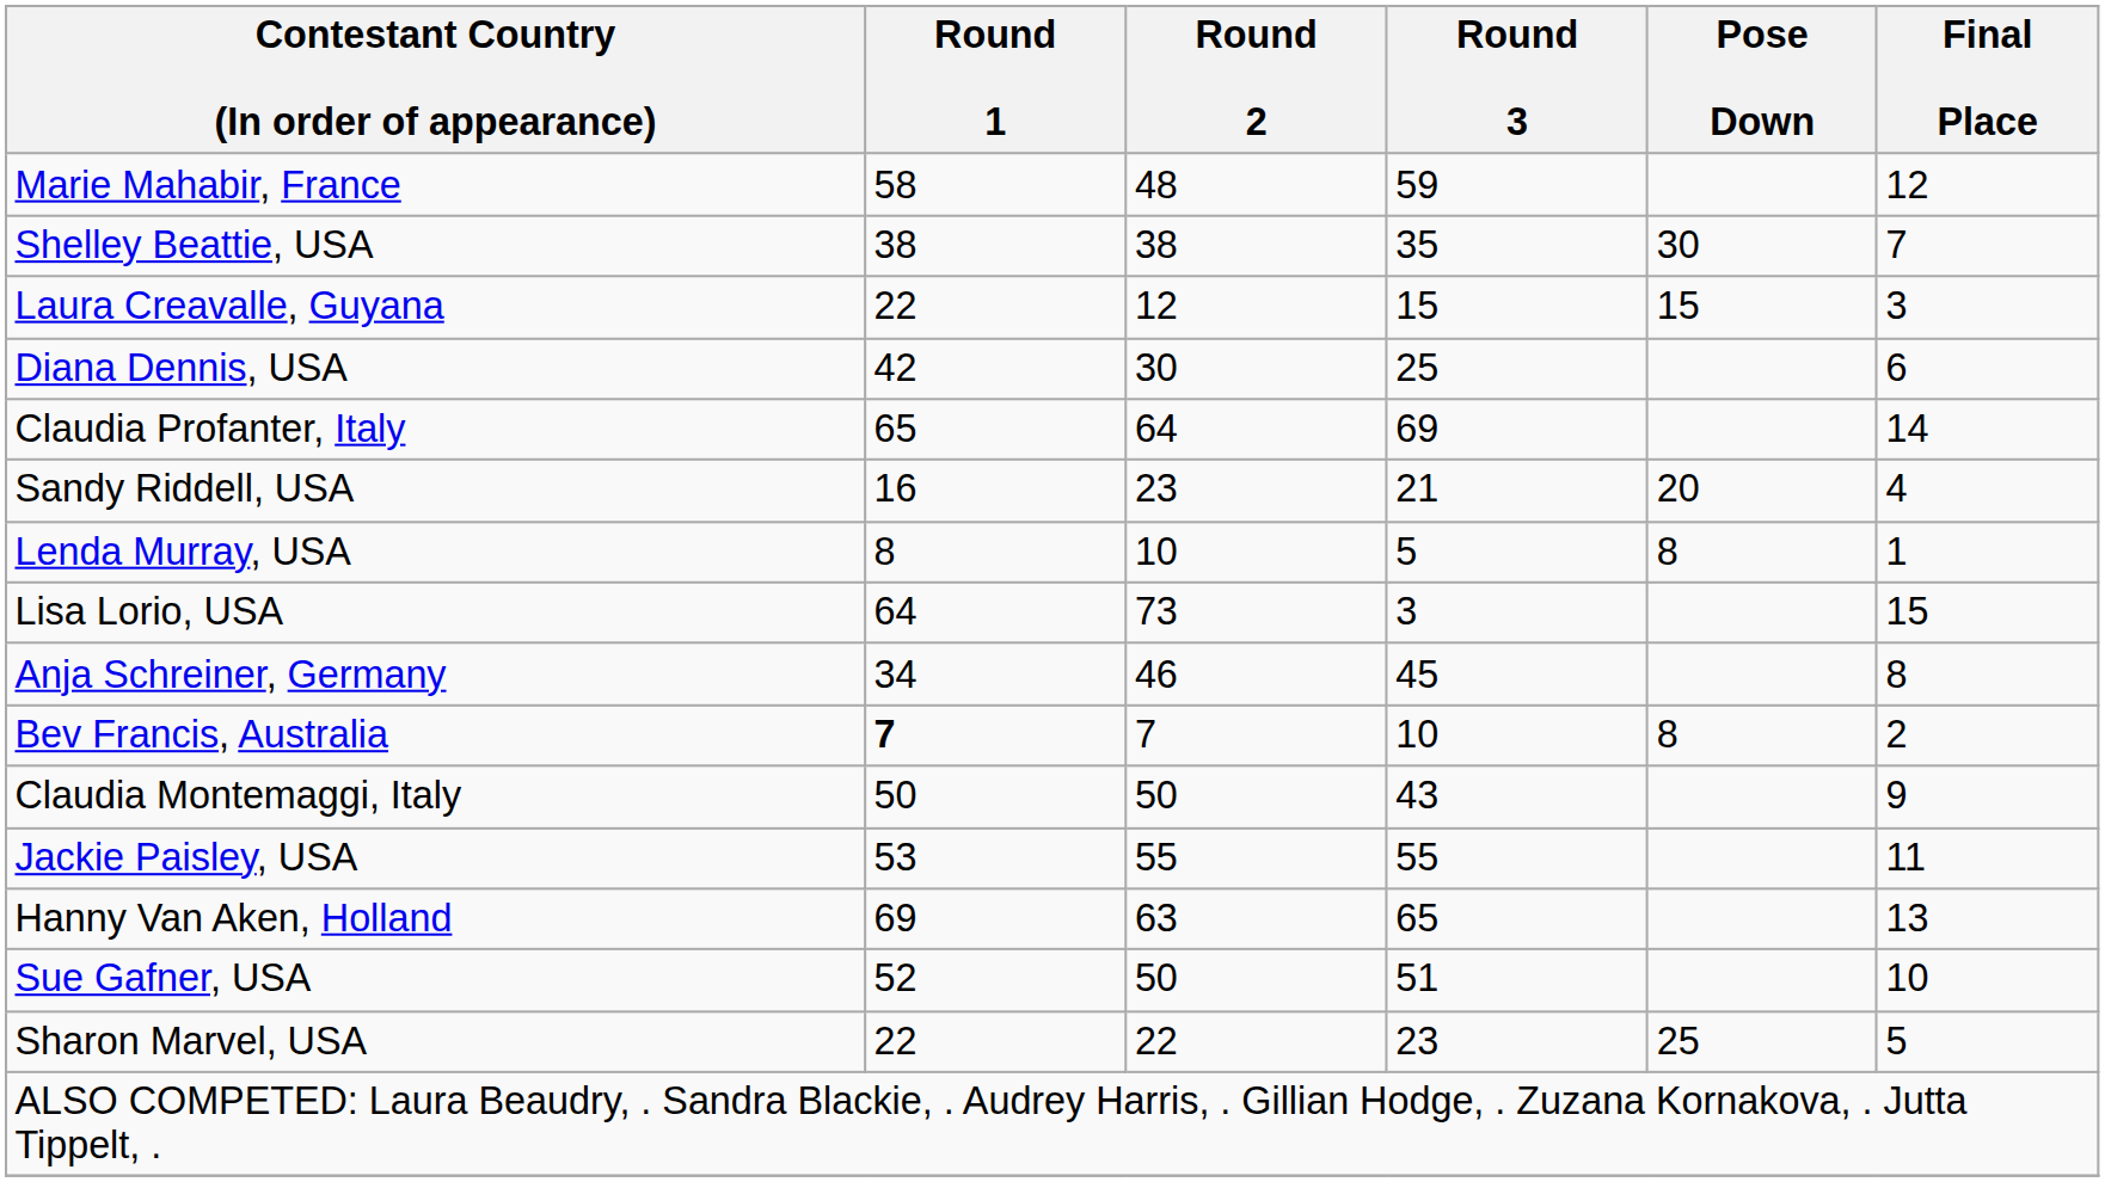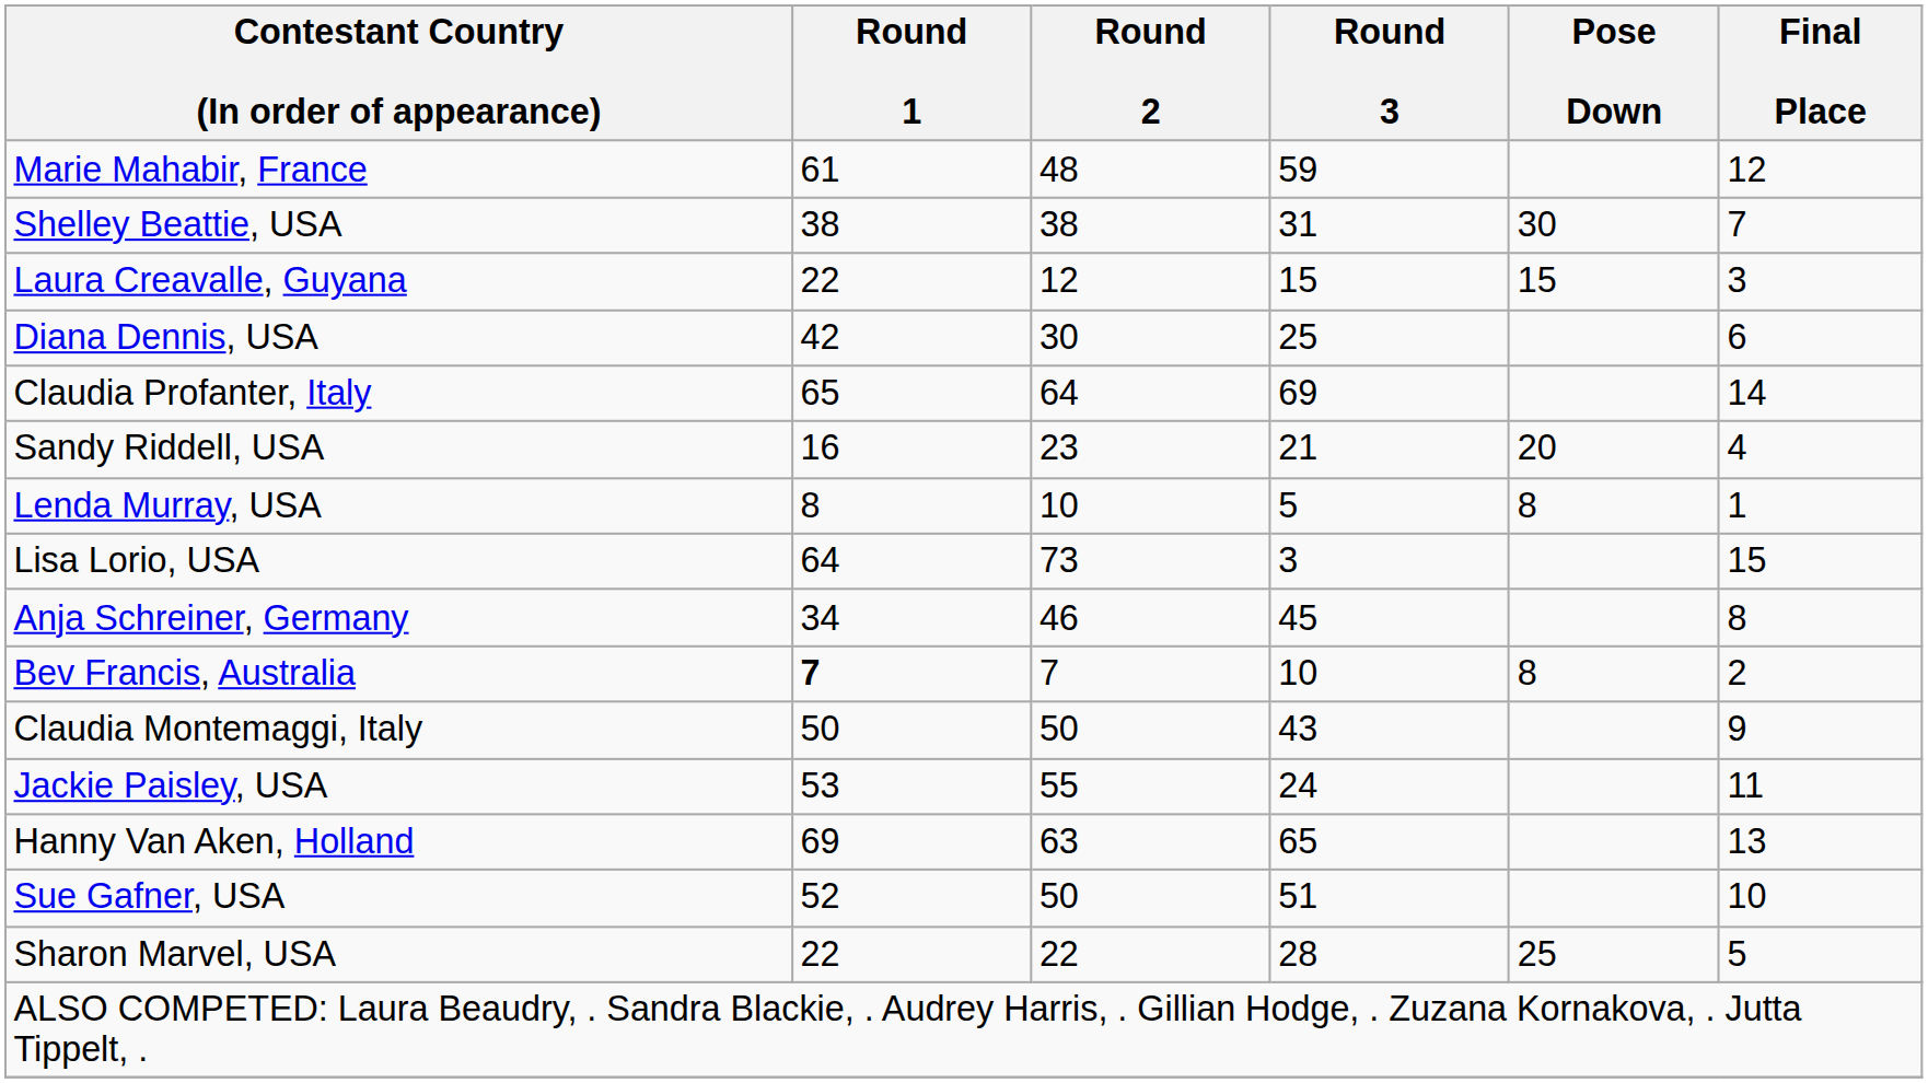 <table class="wikitable sortable">
 <tr>
 <th>Contestant Country<br><br>(In order of appearance)</th>
 <th>Round<br><br>1</th>
 <th>Round<br><br>2</th>
 <th>Round<br><br>3</th>
 <th>Pose<br><br>Down</th>
 <th>Final<br><br>Place</th>
 </tr>
 <tr>
 <td><a href='#'>Marie Mahabir</a>,  <a href='#'>France</a></td>
-<td>58</td>
+<td>61</td>
 <td>48</td>
 <td>59</td>
 <td></td>
 <td>12</td>
 </tr>
 <tr>
 <td><a href='#'>Shelley Beattie</a>,  USA</td>
 <td>38</td>
 <td>38</td>
-<td>35</td>
+<td>31</td>
 <td>30</td>
 <td>7</td>
 </tr>
 <tr>
 <td><a href='#'>Laura Creavalle</a>,  <a href='#'>Guyana</a></td>
 <td>22</td>
 <td>12</td>
 <td>15</td>
 <td>15</td>
 <td>3</td>
 </tr>
 <tr>
 <td><a href='#'>Diana Dennis</a>,  USA</td>
 <td>42</td>
 <td>30</td>
 <td>25</td>
 <td></td>
 <td>6</td>
 </tr>
 <tr>
 <td>Claudia Profanter,  <a href='#'>Italy</a></td>
 <td>65</td>
 <td>64</td>
 <td>69</td>
 <td></td>
 <td>14</td>
 </tr>
 <tr>
 <td>Sandy Riddell,  USA</td>
 <td>16</td>
 <td>23</td>
 <td>21</td>
 <td>20</td>
 <td>4</td>
 </tr>
 <tr>
 <td><a href='#'>Lenda Murray</a>,  USA</td>
 <td>8</td>
 <td>10</td>
 <td>5</td>
 <td>8</td>
 <td>1</td>
 </tr>
 <tr>
 <td>Lisa Lorio,  USA</td>
 <td>64</td>
 <td>73</td>
 <td>3</td>
 <td></td>
 <td>15</td>
 </tr>
 <tr>
 <td><a href='#'>Anja Schreiner</a>,  <a href='#'>Germany</a></td>
 <td>34</td>
 <td>46</td>
 <td>45</td>
 <td></td>
 <td>8</td>
 </tr>
 <tr>
 <td><a href='#'>Bev Francis</a>,  <a href='#'>Australia</a></td>
 <td><strong>7</strong></td>
 <td>7</td>
 <td>10</td>
 <td>8</td>
 <td>2</td>
 </tr>
 <tr>
 <td>Claudia Montemaggi,  Italy</td>
 <td>50</td>
 <td>50</td>
 <td>43</td>
 <td></td>
 <td>9</td>
 </tr>
 <tr>
 <td><a href='#'>Jackie Paisley</a>,  USA</td>
 <td>53</td>
 <td>55</td>
-<td>55</td>
+<td>24</td>
 <td></td>
 <td>11</td>
 </tr>
 <tr>
 <td>Hanny Van Aken,  <a href='#'>Holland</a></td>
 <td>69</td>
 <td>63</td>
 <td>65</td>
 <td></td>
 <td>13</td>
 </tr>
 <tr>
 <td><a href='#'>Sue Gafner</a>,  USA</td>
 <td>52</td>
 <td>50</td>
 <td>51</td>
 <td></td>
 <td>10</td>
 </tr>
 <tr>
 <td>Sharon Marvel,  USA</td>
 <td>22</td>
 <td>22</td>
-<td>23</td>
+<td>28</td>
 <td>25</td>
 <td>5</td>
 </tr>
 <tr>
 <td colspan=6>ALSO COMPETED: Laura Beaudry, . Sandra Blackie, . Audrey Harris, . Gillian Hodge, . Zuzana Kornakova, . Jutta Tippelt, .</td>
 </tr>
 <tr>
 </tr>
 </table>
